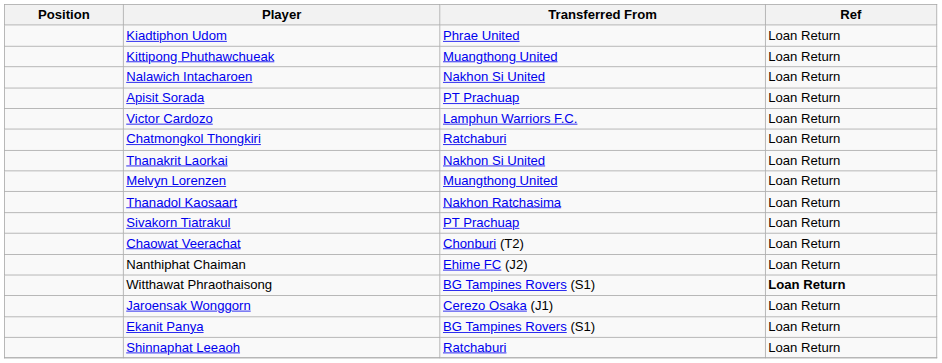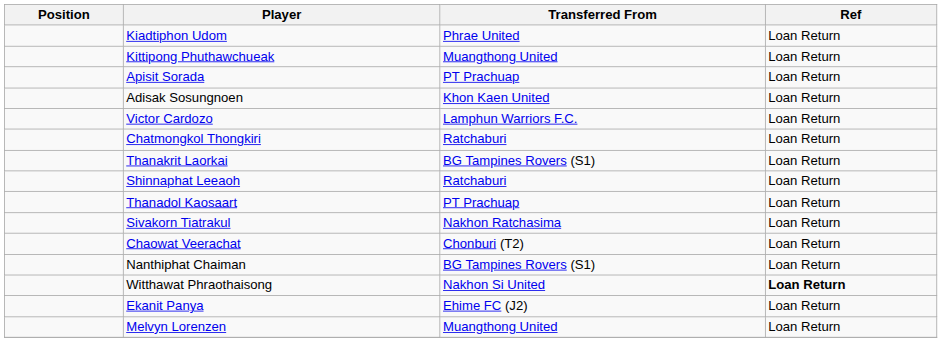 <table class="wikitable sortable" style="width:90%; text-align:center; font-size:100%; text-align:left;">
 <tr>
 <th>Position</th>
 <th>Player</th>
 <th>Transferred From</th>
 <th>Ref</th>
 </tr>
 <tr>
 <td></td>
 <td> <a href='#'>Kiadtiphon Udom</a></td>
 <td> <a href='#'>Phrae United</a></td>
 <td>Loan Return</td>
 </tr>
 <tr>
 <td></td>
 <td> <a href='#'>Kittipong Phuthawchueak</a></td>
 <td> <a href='#'>Muangthong United</a></td>
 <td>Loan Return </td>
 </tr>
 <tr>
 <td></td>
-<td> <a href='#'>Nalawich Intacharoen</a></td>
-<td> <a href='#'>Nakhon Si United</a></td>
-<td>Loan Return</td>
+<td> <a href='#'>Apisit Sorada</a></td>
+<td> <a href='#'>PT Prachuap</a></td>
+<td>Loan Return </td>
 </tr>
 <tr>
 <td></td>
-<td> <a href='#'>Apisit Sorada</a></td>
-<td> <a href='#'>PT Prachuap</a></td>
-<td>Loan Return </td>
+<td> Adisak Sosungnoen</td>
+<td> <a href='#'>Khon Kaen United</a></td>
+<td>Loan Return</td>
 </tr>
 <tr>
 <td></td>
 <td> <a href='#'>Victor Cardozo</a></td>
 <td> <a href='#'>Lamphun Warriors F.C.</a></td>
 <td>Loan Return </td>
 </tr>
 <tr>
 <td></td>
 <td> <a href='#'>Chatmongkol Thongkiri</a></td>
 <td> <a href='#'>Ratchaburi</a></td>
 <td>Loan Return</td>
 </tr>
 <tr>
 <td></td>
 <td> <a href='#'>Thanakrit Laorkai</a></td>
-<td> <a href='#'>Nakhon Si United</a></td>
+<td> <a href='#'>BG Tampines Rovers</a> (S1)</td>
 <td>Loan Return</td>
 </tr>
 <tr>
 <td></td>
-<td> <a href='#'>Melvyn Lorenzen</a></td>
-<td> <a href='#'>Muangthong United</a></td>
+<td> <a href='#'>Shinnaphat Leeaoh</a></td>
+<td> <a href='#'>Ratchaburi</a></td>
 <td>Loan Return</td>
 </tr>
 <tr>
 <td></td>
 <td> <a href='#'>Thanadol Kaosaart</a></td>
-<td> <a href='#'>Nakhon Ratchasima</a></td>
+<td> <a href='#'>PT Prachuap</a></td>
 <td>Loan Return</td>
 </tr>
 <tr>
 <td></td>
 <td> <a href='#'>Sivakorn Tiatrakul</a></td>
-<td> <a href='#'>PT Prachuap</a></td>
+<td> <a href='#'>Nakhon Ratchasima</a></td>
 <td>Loan Return</td>
 </tr>
 <tr>
 <td></td>
 <td> <a href='#'>Chaowat Veerachat</a></td>
 <td> <a href='#'>Chonburi</a> (T2)</td>
 <td>Loan Return</td>
 </tr>
 <tr>
 <td></td>
 <td> Nanthiphat Chaiman</td>
+<td> <a href='#'>BG Tampines Rovers</a> (S1)</td>
+<td>Loan Return</td>
+</tr>
+<tr>
+<td></td>
+<td> Witthawat Phraothaisong</td>
+<td> <a href='#'>Nakhon Si United</a></td>
+<td><strong>Loan Return</strong></td>
+</tr>
+<tr>
+<td></td>
+<td> <a href='#'>Ekanit Panya</a></td>
 <td> <a href='#'>Ehime FC</a> (J2)</td>
 <td>Loan Return</td>
 </tr>
 <tr>
 <td></td>
-<td> Witthawat Phraothaisong</td>
-<td> <a href='#'>BG Tampines Rovers</a> (S1)</td>
-<td><strong>Loan Return</strong></td>
-</tr>
-<tr>
-<td></td>
-<td> <a href='#'>Jaroensak Wonggorn</a></td>
-<td> <a href='#'>Cerezo Osaka</a> (J1)</td>
-<td>Loan Return</td>
-</tr>
-<tr>
-<td></td>
-<td> <a href='#'>Ekanit Panya</a></td>
-<td> <a href='#'>BG Tampines Rovers</a> (S1)</td>
-<td>Loan Return</td>
-</tr>
-<tr>
-<td></td>
-<td> <a href='#'>Shinnaphat Leeaoh</a></td>
-<td> <a href='#'>Ratchaburi</a></td>
+<td> <a href='#'>Melvyn Lorenzen</a></td>
+<td> <a href='#'>Muangthong United</a></td>
 <td>Loan Return</td>
 </tr>
 <tr>
 </tr>
 </table>
